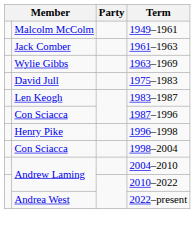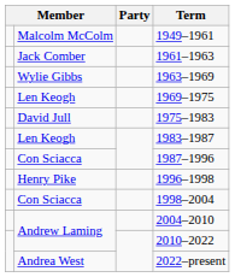 <table class="wikitable">
 <tr>
 <th colspan="2">Member</th>
 <th>Party</th>
 <th>Term</th>
 </tr>
 <tr>
 <td> </td>
 <td><a href='#'>Malcolm McColm</a></td>
 <td></td>
 <td><a href='#'>1949</a>–1961</td>
 </tr>
 <tr>
 <td> </td>
 <td><a href='#'>Jack Comber</a></td>
 <td></td>
 <td><a href='#'>1961</a>–1963</td>
 </tr>
 <tr>
 <td> </td>
 <td><a href='#'>Wylie Gibbs</a></td>
 <td></td>
 <td><a href='#'>1963</a>–1969</td>
+</tr>
+<tr>
+<td> </td>
+<td><a href='#'>Len Keogh</a></td>
+<td></td>
+<td><a href='#'>1969</a>–1975</td>
 </tr>
 <tr>
 <td> </td>
 <td><a href='#'>David Jull</a></td>
 <td></td>
 <td><a href='#'>1975</a>–1983</td>
 </tr>
 <tr>
 <td> </td>
 <td><a href='#'>Len Keogh</a></td>
 <td rowspan="2"></td>
 <td><a href='#'>1983</a>–1987</td>
 </tr>
 <tr>
 <td> </td>
 <td><a href='#'>Con Sciacca</a></td>
 <td><a href='#'>1987</a>–1996</td>
 </tr>
 <tr>
 <td> </td>
 <td><a href='#'>Henry Pike</a></td>
 <td></td>
 <td><a href='#'>1996</a>–1998</td>
 </tr>
 <tr>
 <td> </td>
 <td><a href='#'>Con Sciacca</a></td>
 <td></td>
 <td><a href='#'>1998</a>–2004</td>
 </tr>
 <tr>
 <td> </td>
 <td rowspan="2"><a href='#'>Andrew Laming</a></td>
 <td></td>
 <td><a href='#'>2004</a>–2010</td>
 </tr>
 <tr>
 <td rowspan=2 > </td>
 <td rowspan=2></td>
 <td><a href='#'>2010</a>–2022</td>
 </tr>
 <tr>
 <td><a href='#'>Andrea West</a></td>
 <td><a href='#'>2022</a>–present</td>
 </tr>
 </table>
